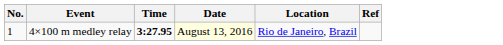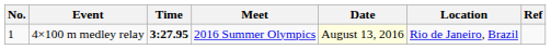 <table class="wikitable">
 <tr>
 <th>No.</th>
 <th>Event</th>
 <th>Time</th>
+<th>Meet</th>
 <th>Date</th>
 <th>Location</th>
 <th>Ref</th>
 </tr>
 <tr>
 <td>1</td>
 <td>4×100 m medley relay</td>
 <td style="text-align:center;"><strong>3:27.95</strong></td>
+<td><a href='#'>2016 Summer Olympics</a></td>
 <td style="background: lightyellow;">August 13, 2016</td>
 <td><a href='#'>Rio de Janeiro</a>, <a href='#'>Brazil</a></td>
 <td style="text-align:center;"></td>
 </tr>
 </table>
